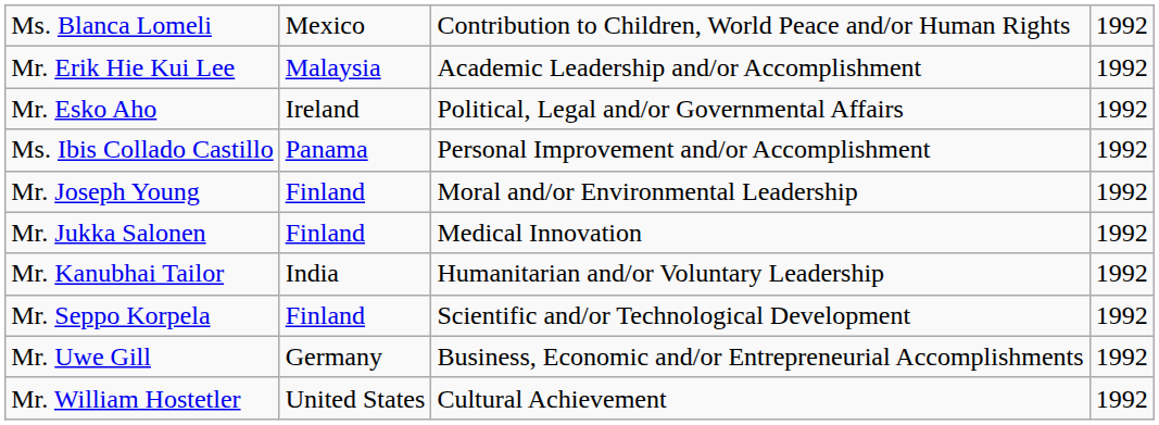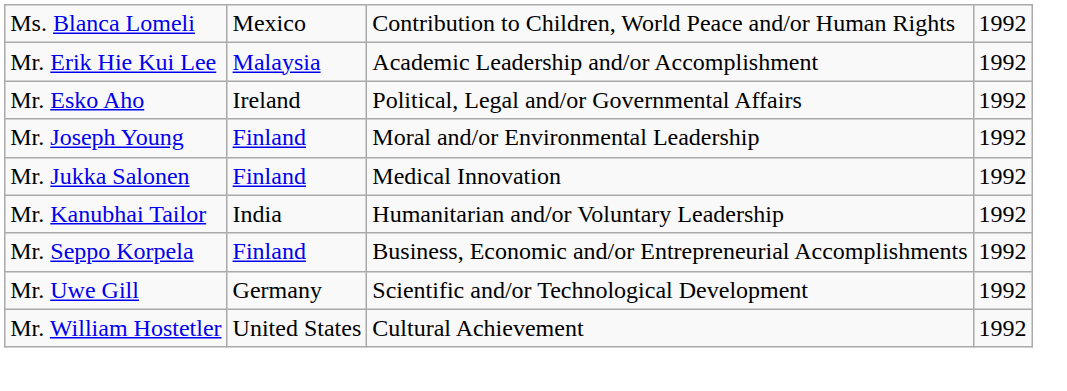 <table class="wikitable">
 <tr>
 <td>Ms. <a href='#'>Blanca Lomeli</a></td>
 <td>Mexico</td>
 <td>Contribution to Children, World Peace and/or Human Rights</td>
 <td style="text-align:right;">1992</td>
 </tr>
 <tr>
 <td>Mr. <a href='#'>Erik Hie Kui Lee</a></td>
 <td><a href='#'>Malaysia</a></td>
 <td>Academic Leadership and/or Accomplishment</td>
 <td style="text-align:right;">1992</td>
 </tr>
 <tr>
 <td>Mr. <a href='#'>Esko Aho</a></td>
 <td>Ireland</td>
 <td>Political, Legal and/or Governmental Affairs</td>
-<td style="text-align:right;">1992</td>
-</tr>
-<tr>
-<td>Ms. <a href='#'>Ibis Collado Castillo</a></td>
-<td><a href='#'>Panama</a></td>
-<td>Personal Improvement and/or Accomplishment</td>
 <td style="text-align:right;">1992</td>
 </tr>
 <tr>
 <td>Mr. <a href='#'>Joseph Young</a></td>
 <td><a href='#'>Finland</a></td>
 <td>Moral and/or Environmental Leadership</td>
 <td style="text-align:right;">1992</td>
 </tr>
 <tr>
 <td>Mr. <a href='#'>Jukka Salonen</a></td>
 <td><a href='#'>Finland</a></td>
 <td>Medical Innovation</td>
 <td style="text-align:right;">1992</td>
 </tr>
 <tr>
 <td>Mr. <a href='#'>Kanubhai Tailor</a></td>
 <td>India</td>
 <td>Humanitarian and/or Voluntary Leadership</td>
 <td style="text-align:right;">1992</td>
 </tr>
 <tr>
 <td>Mr. <a href='#'>Seppo Korpela</a></td>
 <td><a href='#'>Finland</a></td>
-<td>Scientific and/or Technological Development</td>
+<td>Business, Economic and/or Entrepreneurial Accomplishments</td>
 <td style="text-align:right;">1992</td>
 </tr>
 <tr>
 <td>Mr. <a href='#'>Uwe Gill</a></td>
 <td>Germany</td>
-<td>Business, Economic and/or Entrepreneurial Accomplishments</td>
+<td>Scientific and/or Technological Development</td>
 <td style="text-align:right;">1992</td>
 </tr>
 <tr>
 <td>Mr. <a href='#'>William Hostetler</a></td>
 <td>United States</td>
 <td>Cultural Achievement</td>
 <td style="text-align:right;">1992</td>
 </tr>
 </table>
